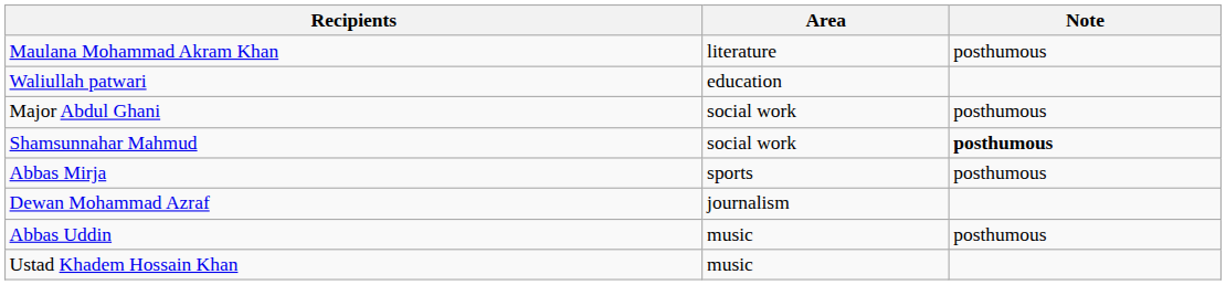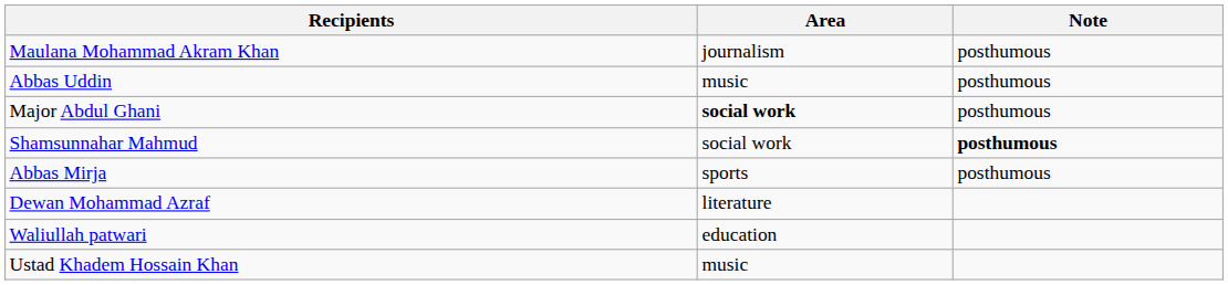 <table class="wikitable" style="width:80%;">
 <tr>
 <th>Recipients</th>
 <th>Area</th>
 <th>Note</th>
 </tr>
 <tr>
 <td><a href='#'>Maulana Mohammad Akram Khan</a></td>
-<td>literature</td>
+<td>journalism</td>
 <td>posthumous</td>
 </tr>
 <tr>
-<td><a href='#'>Waliullah patwari</a></td>
-<td>education</td>
-<td></td>
+<td><a href='#'>Abbas Uddin</a></td>
+<td>music</td>
+<td>posthumous</td>
 </tr>
 <tr>
 <td>Major <a href='#'>Abdul Ghani</a></td>
-<td>social work</td>
+<td><strong>social work</strong></td>
 <td>posthumous</td>
 </tr>
 <tr>
 <td><a href='#'>Shamsunnahar Mahmud</a></td>
 <td>social work</td>
 <td><strong>posthumous</strong></td>
 </tr>
 <tr>
 <td><a href='#'>Abbas Mirja</a></td>
 <td>sports</td>
 <td>posthumous</td>
 </tr>
 <tr>
 <td><a href='#'>Dewan Mohammad Azraf</a></td>
-<td>journalism</td>
+<td>literature</td>
 <td></td>
 </tr>
 <tr>
-<td><a href='#'>Abbas Uddin</a></td>
-<td>music</td>
-<td>posthumous</td>
+<td><a href='#'>Waliullah patwari</a></td>
+<td>education</td>
+<td></td>
 </tr>
 <tr>
 <td>Ustad <a href='#'>Khadem Hossain Khan</a></td>
 <td>music</td>
 <td></td>
 </tr>
 </table>
